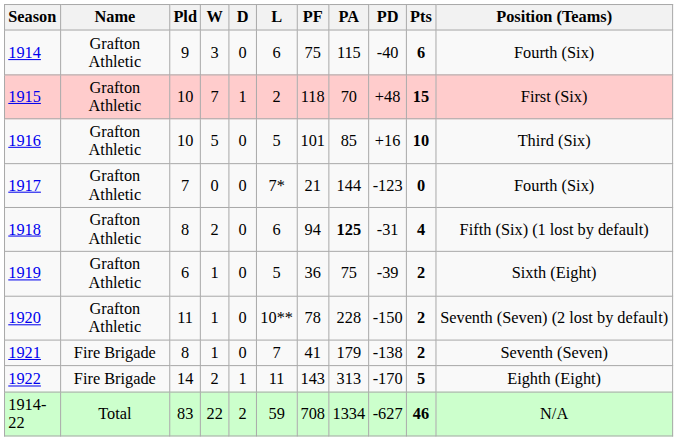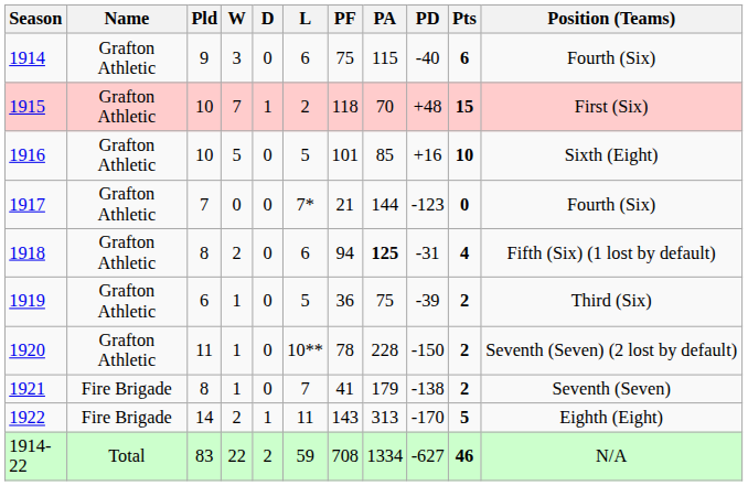 <table class="wikitable" style="text-align:center;">
 <tr>
 <th width=30>Season</th>
 <th width=100 abbr="Name">Name</th>
 <th width=20 abbr="Played">Pld</th>
 <th width=20 abbr="Won">W</th>
 <th width=20 abbr="Drawn">D</th>
 <th width=20 abbr="Lost">L</th>
 <th width=20 abbr="Points for">PF</th>
 <th width=20 abbr="Points against">PA</th>
 <th width=20 abbr="Points difference">PD</th>
 <th width=20 abbr="Points">Pts</th>
 <th width=225>Position (Teams)</th>
 </tr>
 <tr>
 <td style="text-align:left;"><a href='#'>1914</a></td>
 <td>Grafton Athletic</td>
 <td>9</td>
 <td>3</td>
 <td>0</td>
 <td>6</td>
 <td>75</td>
 <td>115</td>
 <td>-40</td>
 <td><strong>6</strong></td>
 <td>Fourth (Six)</td>
 </tr>
 <tr style="background: #FFCCCC;">
 <td style="text-align:left;"><a href='#'>1915</a></td>
 <td>Grafton Athletic</td>
 <td>10</td>
 <td>7</td>
 <td>1</td>
 <td>2</td>
 <td>118</td>
 <td>70</td>
 <td>+48</td>
 <td><strong>15</strong></td>
 <td>First (Six)</td>
 </tr>
 <tr>
 <td style="text-align:left;"><a href='#'>1916</a></td>
 <td>Grafton Athletic</td>
 <td>10</td>
 <td>5</td>
 <td>0</td>
 <td>5</td>
 <td>101</td>
 <td>85</td>
 <td>+16</td>
 <td><strong>10</strong></td>
-<td>Third (Six)</td>
+<td>Sixth (Eight)</td>
 </tr>
 <tr>
 <td style="text-align:left;"><a href='#'>1917</a></td>
 <td>Grafton Athletic</td>
 <td>7</td>
 <td>0</td>
 <td>0</td>
 <td>7*</td>
 <td>21</td>
 <td>144</td>
 <td>-123</td>
 <td><strong>0</strong></td>
 <td>Fourth (Six)</td>
 </tr>
 <tr>
 <td style="text-align:left;"><a href='#'>1918</a></td>
 <td>Grafton Athletic</td>
 <td>8</td>
 <td>2</td>
 <td>0</td>
 <td>6</td>
 <td>94</td>
 <td><strong>125</strong></td>
 <td>-31</td>
 <td><strong>4</strong></td>
 <td>Fifth (Six) (1 lost by default)</td>
 </tr>
 <tr>
 <td style="text-align:left;"><a href='#'>1919</a></td>
 <td>Grafton Athletic</td>
 <td>6</td>
 <td>1</td>
 <td>0</td>
 <td>5</td>
 <td>36</td>
 <td>75</td>
 <td>-39</td>
 <td><strong>2</strong></td>
-<td>Sixth (Eight)</td>
+<td>Third (Six)</td>
 </tr>
 <tr>
 <td style="text-align:left;"><a href='#'>1920</a></td>
 <td>Grafton Athletic</td>
 <td>11</td>
 <td>1</td>
 <td>0</td>
 <td>10**</td>
 <td>78</td>
 <td>228</td>
 <td>-150</td>
 <td><strong>2</strong></td>
 <td>Seventh (Seven) (2 lost by default)</td>
 </tr>
 <tr>
 <td style="text-align:left;"><a href='#'>1921</a></td>
 <td>Fire Brigade</td>
 <td>8</td>
 <td>1</td>
 <td>0</td>
 <td>7</td>
 <td>41</td>
 <td>179</td>
 <td>-138</td>
 <td><strong>2</strong></td>
 <td>Seventh (Seven)</td>
 </tr>
 <tr>
 <td style="text-align:left;"><a href='#'>1922</a></td>
 <td>Fire Brigade</td>
 <td>14</td>
 <td>2</td>
 <td>1</td>
 <td>11</td>
 <td>143</td>
 <td>313</td>
 <td>-170</td>
 <td><strong>5</strong></td>
 <td>Eighth (Eight)</td>
 </tr>
 <tr style="background: #ccffcc;">
 <td style="text-align:left;">1914-22</td>
 <td>Total</td>
 <td>83</td>
 <td>22</td>
 <td>2</td>
 <td>59</td>
 <td>708</td>
 <td>1334</td>
 <td>-627</td>
 <td><strong>46</strong></td>
 <td>N/A</td>
 </tr>
 </table>
